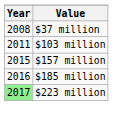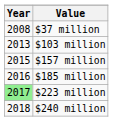 <table class="wikitable sortable" style="margin-left:1em;float:right;">
 <tr>
 </tr>
 <tr>
 <th>Year</th>
 <th>Value</th>
 </tr>
 <tr>
 <td>2008</td>
 <td>$37 million</td>
 </tr>
 <tr>
-<td>2011</td>
+<td>2013</td>
 <td>$103 million</td>
 </tr>
 <tr>
 <td>2015</td>
 <td>$157 million</td>
 </tr>
 <tr>
 <td>2016</td>
 <td>$185 million</td>
 </tr>
 <tr>
 <td style="background: lightgreen;">2017</td>
 <td>$223 million</td>
 </tr>
+<tr>
+<td>2018</td>
+<td>$240 million</td>
+</tr>
 </table>
